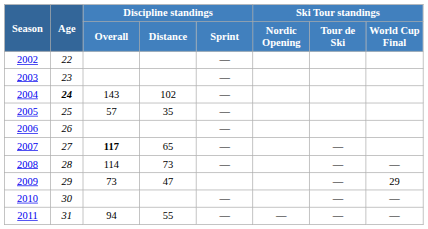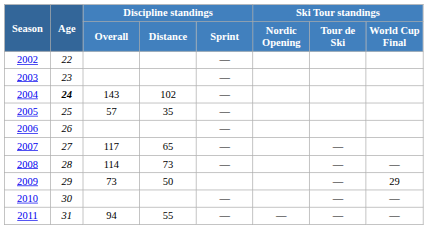 <table class="wikitable" style="font-size:95%; text-align:center; border:grey solid 1px; border-collapse:collapse; background:#ffffff;">
 <tr>
 <th style="background-color:#369; color:white; width:60px;" rowspan="2"> Season </th>
 <th style="background-color:#369; color:white; width:40px;" rowspan="2"> Age </th>
 <th style="background-color:#4180be; color:white;" colspan="3">Discipline standings</th>
 <th style="background-color:#4180be; color:white;" colspan="3">Ski Tour standings</th>
 </tr>
 <tr>
 <th style="background-color:#4180be; color:white; width:75px;">Overall</th>
 <th style="background-color:#4180be; color:white; width:75px;">Distance</th>
 <th style="background-color:#4180be; color:white; width:75px;">Sprint</th>
 <th style="background-color:#4180be; color:white; width:75px;">Nordic<br>Opening</th>
 <th style="background-color:#4180be; color:white; width:75px;">Tour de<br>Ski</th>
 <th style="background-color:#4180be; color:white; width:75px;">World Cup<br>Final</th>
 </tr>
 <tr>
 <td><a href='#'>2002</a></td>
 <td><em>22</em></td>
 <td></td>
 <td></td>
 <td>—</td>
 <td></td>
 <td></td>
 <td></td>
 </tr>
 <tr>
 <td><a href='#'>2003</a></td>
 <td><em>23</em></td>
 <td></td>
 <td></td>
 <td>—</td>
 <td></td>
 <td></td>
 <td></td>
 </tr>
 <tr>
 <td><a href='#'>2004</a></td>
 <td><strong><em>24</em></strong></td>
 <td>143</td>
 <td>102</td>
 <td>—</td>
 <td></td>
 <td></td>
 <td></td>
 </tr>
 <tr>
 <td><a href='#'>2005</a></td>
 <td><em>25</em></td>
 <td>57</td>
 <td>35</td>
 <td>—</td>
 <td></td>
 <td></td>
 <td></td>
 </tr>
 <tr>
 <td><a href='#'>2006</a></td>
 <td><em>26</em></td>
 <td></td>
 <td></td>
 <td>—</td>
 <td></td>
 <td></td>
 <td></td>
 </tr>
 <tr>
 <td><a href='#'>2007</a></td>
 <td><em>27</em></td>
-<td><strong>117</strong></td>
+<td>117</td>
 <td>65</td>
 <td>—</td>
 <td></td>
 <td>—</td>
 <td></td>
 </tr>
 <tr>
 <td><a href='#'>2008</a></td>
 <td><em>28</em></td>
 <td>114</td>
 <td>73</td>
 <td>—</td>
 <td></td>
 <td>—</td>
 <td>—</td>
 </tr>
 <tr>
 <td><a href='#'>2009</a></td>
 <td><em>29</em></td>
 <td>73</td>
-<td>47</td>
+<td>50</td>
 <td></td>
 <td></td>
 <td>—</td>
 <td>29</td>
 </tr>
 <tr>
 <td><a href='#'>2010</a></td>
 <td><em>30</em></td>
 <td></td>
 <td></td>
 <td>—</td>
 <td></td>
 <td>—</td>
 <td>—</td>
 </tr>
 <tr>
 <td><a href='#'>2011</a></td>
 <td><em>31</em></td>
 <td>94</td>
 <td>55</td>
 <td>—</td>
 <td>—</td>
 <td>—</td>
 <td>—</td>
 </tr>
 </table>
